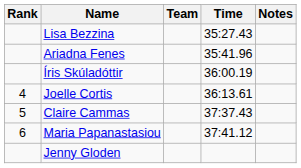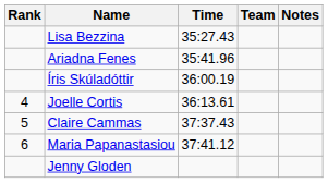 <table class="wikitable sortable" style="text-align:center">
 <tr>
 <th>Rank</th>
 <th>Name</th>
+<th>Time</th>
 <th>Team</th>
-<th>Time</th>
 <th>Notes</th>
 </tr>
 <tr>
 <td></td>
 <td align="left"><a href='#'>Lisa Bezzina</a></td>
+<td>35:27.43</td>
 <td align=left></td>
-<td>35:27.43</td>
 <td></td>
 </tr>
 <tr>
 <td></td>
 <td align="left"><a href='#'>Ariadna Fenes</a></td>
+<td>35:41.96</td>
 <td align=left></td>
-<td>35:41.96</td>
 <td></td>
 </tr>
 <tr>
 <td></td>
 <td align="left"><a href='#'>Íris Skúladóttir</a></td>
+<td>36:00.19</td>
 <td align=left></td>
-<td>36:00.19</td>
 <td></td>
 </tr>
 <tr>
 <td>4</td>
 <td align="left"><a href='#'>Joelle Cortis</a></td>
+<td>36:13.61</td>
 <td align=left></td>
-<td>36:13.61</td>
 <td></td>
 </tr>
 <tr>
 <td>5</td>
 <td align="left"><a href='#'>Claire Cammas</a></td>
+<td>37:37.43</td>
 <td align=left></td>
-<td>37:37.43</td>
 <td></td>
 </tr>
 <tr>
 <td>6</td>
 <td align="left"><a href='#'>Maria Papanastasiou</a></td>
+<td>37:41.12</td>
 <td align=left></td>
-<td>37:41.12</td>
 <td></td>
 </tr>
 <tr>
 <td></td>
 <td align="left"><a href='#'>Jenny Gloden</a></td>
+<td></td>
 <td align=left></td>
-<td></td>
 <td></td>
 </tr>
 </table>
